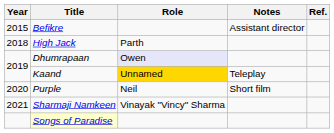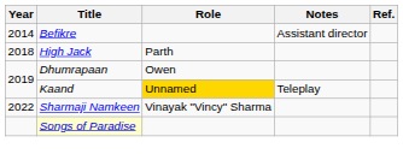 <table class="wikitable sortable">
 <tr>
 <th>Year</th>
 <th>Title</th>
 <th>Role</th>
 <th>Notes</th>
 <th>Ref.</th>
 </tr>
 <tr>
-<td>2015</td>
+<td>2014</td>
 <td><em><a href='#'>Befikre</a></em></td>
 <td></td>
 <td>Assistant director</td>
 <td></td>
 </tr>
 <tr>
 <td>2018</td>
 <td><em><a href='#'>High Jack</a></em></td>
 <td>Parth</td>
 <td></td>
 <td></td>
 </tr>
 <tr>
 <td rowspan="2">2019</td>
 <td><em>Dhumrapaan</em></td>
-<td style="background: lavender;">Owen</td>
+<td>Owen</td>
 <td></td>
 <td></td>
 </tr>
 <tr>
 <td><em>Kaand</em></td>
 <td style="background: gold;">Unnamed</td>
 <td>Teleplay</td>
 <td></td>
 </tr>
 <tr>
-<td>2020</td>
-<td><em>Purple</em></td>
-<td>Neil</td>
-<td>Short film</td>
-<td></td>
-</tr>
-<tr>
-<td>2021</td>
+<td>2022</td>
 <td><em><a href='#'>Sharmaji Namkeen</a></em></td>
 <td>Vinayak "Vincy" Sharma</td>
 <td></td>
 <td></td>
 </tr>
 <tr>
 <td></td>
 <td style="background:#ffc;"><em><a href='#'>Songs of Paradise</a></em> </td>
 <td></td>
 <td></td>
 <td><em></em></td>
 </tr>
 </table>
